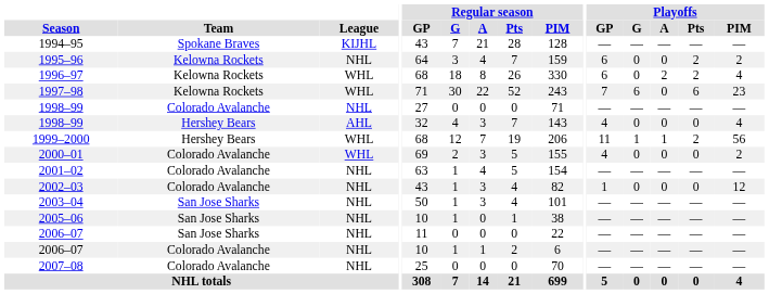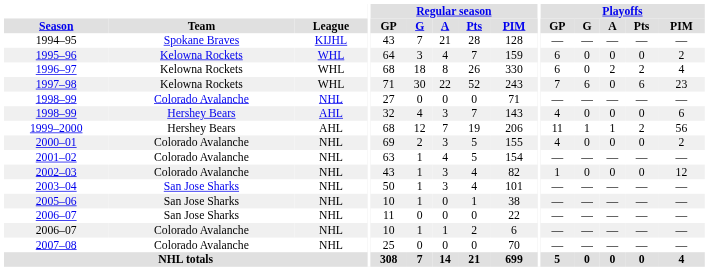 <table border="0" cellpadding="1" cellspacing="0" style="text-align:center; width:60em">
 <tr bgcolor="#e0e0e0">
 <th colspan="3"  bgcolor="#ffffff"></th>
 <th rowspan="99" bgcolor="#ffffff"></th>
 <th colspan="5"><a href='#'>Regular season</a></th>
 <th rowspan="99" bgcolor="#ffffff"></th>
 <th colspan="5"><a href='#'>Playoffs</a></th>
 </tr>
 <tr bgcolor="#e0e0e0">
 <th><a href='#'>Season</a></th>
 <th>Team</th>
 <th>League</th>
 <th>GP</th>
 <th><a href='#'>G</a></th>
 <th><a href='#'>A</a></th>
 <th><a href='#'>Pts</a></th>
 <th><a href='#'>PIM</a></th>
 <th>GP</th>
 <th>G</th>
 <th>A</th>
 <th>Pts</th>
 <th>PIM</th>
 </tr>
 <tr>
 <td>1994–95</td>
 <td><a href='#'>Spokane Braves</a></td>
 <td><a href='#'>KIJHL</a></td>
 <td>43</td>
 <td>7</td>
 <td>21</td>
 <td>28</td>
 <td>128</td>
 <td>—</td>
 <td>—</td>
 <td>—</td>
 <td>—</td>
 <td>—</td>
 </tr>
 <tr bgcolor="#f0f0f0">
 <td><a href='#'>1995–96</a></td>
 <td><a href='#'>Kelowna Rockets</a></td>
-<td>NHL</td>
+<td><a href='#'>WHL</a></td>
 <td>64</td>
 <td>3</td>
 <td>4</td>
 <td>7</td>
 <td>159</td>
 <td>6</td>
 <td>0</td>
 <td>0</td>
-<td>2</td>
+<td>0</td>
 <td>2</td>
 </tr>
 <tr>
 <td><a href='#'>1996–97</a></td>
 <td>Kelowna Rockets</td>
 <td>WHL</td>
 <td>68</td>
 <td>18</td>
 <td>8</td>
 <td>26</td>
 <td>330</td>
 <td>6</td>
 <td>0</td>
 <td>2</td>
 <td>2</td>
 <td>4</td>
 </tr>
 <tr bgcolor="#f0f0f0">
 <td><a href='#'>1997–98</a></td>
 <td>Kelowna Rockets</td>
 <td>WHL</td>
 <td>71</td>
 <td>30</td>
 <td>22</td>
 <td>52</td>
 <td>243</td>
 <td>7</td>
 <td>6</td>
 <td>0</td>
 <td>6</td>
 <td>23</td>
 </tr>
 <tr>
 <td><a href='#'>1998–99</a></td>
 <td><a href='#'>Colorado Avalanche</a></td>
 <td><a href='#'>NHL</a></td>
 <td>27</td>
 <td>0</td>
 <td>0</td>
 <td>0</td>
 <td>71</td>
 <td>—</td>
 <td>—</td>
 <td>—</td>
 <td>—</td>
 <td>—</td>
 </tr>
 <tr bgcolor="#f0f0f0">
 <td><a href='#'>1998–99</a></td>
 <td><a href='#'>Hershey Bears</a></td>
 <td><a href='#'>AHL</a></td>
 <td>32</td>
 <td>4</td>
 <td>3</td>
 <td>7</td>
 <td>143</td>
 <td>4</td>
 <td>0</td>
 <td>0</td>
 <td>0</td>
-<td>4</td>
+<td>6</td>
 </tr>
 <tr>
 <td><a href='#'>1999–2000</a></td>
 <td>Hershey Bears</td>
-<td>WHL</td>
+<td>AHL</td>
 <td>68</td>
 <td>12</td>
 <td>7</td>
 <td>19</td>
 <td>206</td>
 <td>11</td>
 <td>1</td>
 <td>1</td>
 <td>2</td>
 <td>56</td>
 </tr>
 <tr bgcolor="#f0f0f0">
 <td><a href='#'>2000–01</a></td>
 <td>Colorado Avalanche</td>
-<td><a href='#'>WHL</a></td>
+<td>NHL</td>
 <td>69</td>
 <td>2</td>
 <td>3</td>
 <td>5</td>
 <td>155</td>
 <td>4</td>
 <td>0</td>
 <td>0</td>
 <td>0</td>
 <td>2</td>
 </tr>
 <tr>
 <td><a href='#'>2001–02</a></td>
 <td>Colorado Avalanche</td>
 <td>NHL</td>
 <td>63</td>
 <td>1</td>
 <td>4</td>
 <td>5</td>
 <td>154</td>
 <td>—</td>
 <td>—</td>
 <td>—</td>
 <td>—</td>
 <td>—</td>
 </tr>
 <tr bgcolor="#f0f0f0">
 <td><a href='#'>2002–03</a></td>
 <td>Colorado Avalanche</td>
 <td>NHL</td>
 <td>43</td>
 <td>1</td>
 <td>3</td>
 <td>4</td>
 <td>82</td>
 <td>1</td>
 <td>0</td>
 <td>0</td>
 <td>0</td>
 <td>12</td>
 </tr>
 <tr>
 <td><a href='#'>2003–04</a></td>
 <td><a href='#'>San Jose Sharks</a></td>
 <td>NHL</td>
 <td>50</td>
 <td>1</td>
 <td>3</td>
 <td>4</td>
 <td>101</td>
 <td>—</td>
 <td>—</td>
 <td>—</td>
 <td>—</td>
 <td>—</td>
 </tr>
 <tr bgcolor="#f0f0f0">
 <td><a href='#'>2005–06</a></td>
 <td>San Jose Sharks</td>
 <td>NHL</td>
 <td>10</td>
 <td>1</td>
 <td>0</td>
 <td>1</td>
 <td>38</td>
 <td>—</td>
 <td>—</td>
 <td>—</td>
 <td>—</td>
 <td>—</td>
 </tr>
 <tr>
 <td><a href='#'>2006–07</a></td>
 <td>San Jose Sharks</td>
 <td>NHL</td>
 <td>11</td>
 <td>0</td>
 <td>0</td>
 <td>0</td>
 <td>22</td>
 <td>—</td>
 <td>—</td>
 <td>—</td>
 <td>—</td>
 <td>—</td>
 </tr>
 <tr bgcolor="#f0f0f0">
 <td>2006–07</td>
 <td>Colorado Avalanche</td>
 <td>NHL</td>
 <td>10</td>
 <td>1</td>
 <td>1</td>
 <td>2</td>
 <td>6</td>
 <td>—</td>
 <td>—</td>
 <td>—</td>
 <td>—</td>
 <td>—</td>
 </tr>
 <tr>
 <td><a href='#'>2007–08</a></td>
 <td>Colorado Avalanche</td>
 <td>NHL</td>
 <td>25</td>
 <td>0</td>
 <td>0</td>
 <td>0</td>
 <td>70</td>
 <td>—</td>
 <td>—</td>
 <td>—</td>
 <td>—</td>
 <td>—</td>
 </tr>
 <tr bgcolor="#e0e0e0">
 <th colspan="3">NHL totals</th>
 <th>308</th>
 <th>7</th>
 <th>14</th>
 <th>21</th>
 <th>699</th>
 <th>5</th>
 <th>0</th>
 <th>0</th>
 <th>0</th>
 <th>4</th>
 </tr>
 </table>
